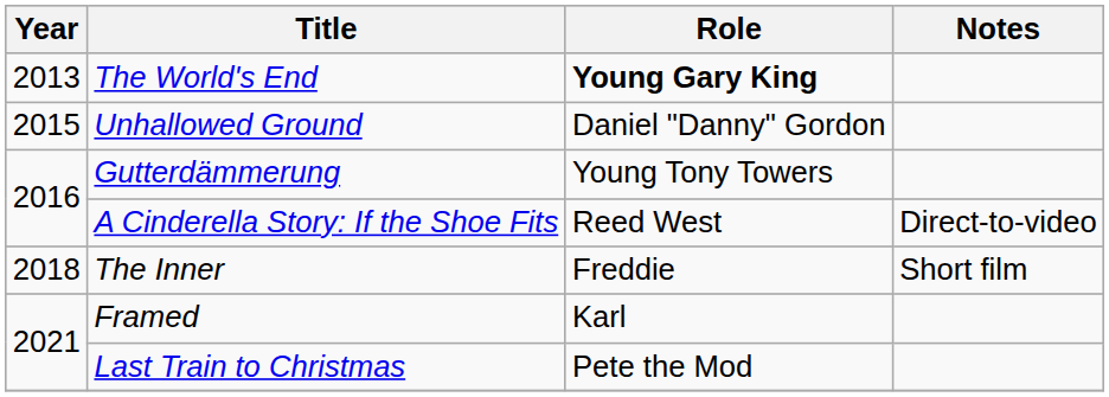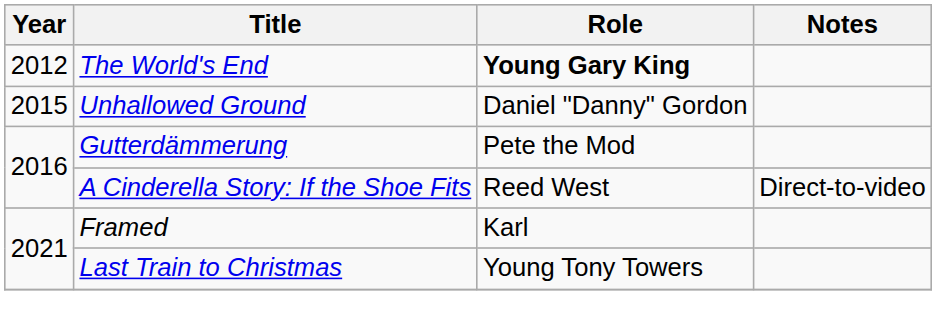 <table class="wikitable">
 <tr>
 <th>Year</th>
 <th>Title</th>
 <th>Role</th>
 <th>Notes</th>
 </tr>
 <tr>
-<td>2013</td>
+<td>2012</td>
 <td><em><a href='#'>The World's End</a></em></td>
 <td><strong>Young Gary King</strong></td>
 <td></td>
 </tr>
 <tr>
 <td>2015</td>
 <td><em><a href='#'>Unhallowed Ground</a></em></td>
 <td>Daniel "Danny" Gordon</td>
 <td></td>
 </tr>
 <tr>
 <td rowspan="2">2016</td>
 <td><em><a href='#'>Gutterdämmerung</a></em></td>
-<td>Young Tony Towers</td>
+<td>Pete the Mod</td>
 <td></td>
 </tr>
 <tr>
 <td><em><a href='#'>A Cinderella Story: If the Shoe Fits</a></em></td>
 <td>Reed West</td>
 <td>Direct-to-video</td>
-</tr>
-<tr>
-<td>2018</td>
-<td><em>The Inner</em></td>
-<td>Freddie</td>
-<td>Short film</td>
 </tr>
 <tr>
 <td rowspan="2">2021</td>
 <td><em>Framed</em></td>
 <td>Karl</td>
 <td></td>
 </tr>
 <tr>
 <td><em><a href='#'>Last Train to Christmas</a></em></td>
-<td>Pete the Mod</td>
+<td>Young Tony Towers</td>
 <td></td>
 </tr>
 <tr>
 </tr>
 </table>
